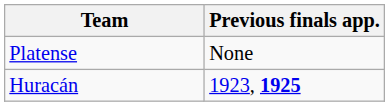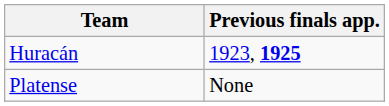 <table class="wikitable">
 <tr>
 <th width=150px>Team</th>
 <th width=>Previous finals app.</th>
 </tr>
 <tr>
+<td><a href='#'>Huracán</a></td>
+<td><a href='#'>1923</a>, <strong><a href='#'>1925</a></strong>  </td>
+</tr>
+<tr>
 <td><a href='#'>Platense</a></td>
 <td>None</td>
 </tr>
-<tr>
-<td><a href='#'>Huracán</a></td>
-<td><a href='#'>1923</a>, <strong><a href='#'>1925</a></strong>  </td>
-</tr>
 </table>
